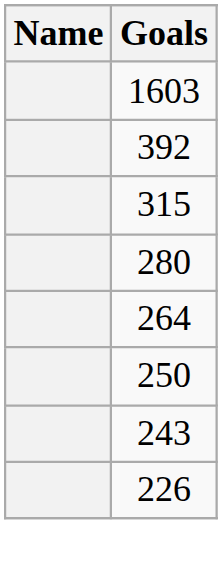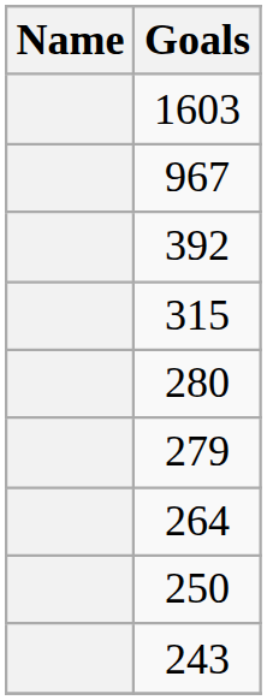 <table class="wikitable sortable plainrowheaders static-row-numbers" style="text-align:center">
 <tr>
 </tr>
 <tr>
 <th scope="col">Name</th>
 <th scope="col">Goals</th>
 </tr>
 <tr>
 <th scope="row"></th>
 <td>1603</td>
+</tr>
+<tr>
+<th scope="row"></th>
+<td>967</td>
 </tr>
 <tr>
 <th scope="row"></th>
 <td>392</td>
 </tr>
 <tr>
 <th scope="row"></th>
 <td>315</td>
 </tr>
 <tr>
 <th scope="row"></th>
 <td>280</td>
 </tr>
 <tr>
 <th scope="row"></th>
+<td>279</td>
+</tr>
+<tr>
+<th scope="row"></th>
 <td>264</td>
 </tr>
 <tr>
 <th scope="row"></th>
 <td>250</td>
 </tr>
 <tr>
 <th scope="row"></th>
 <td>243</td>
 </tr>
 <tr>
-<th scope="row"></th>
-<td>226</td>
-</tr>
-<tr>
 </tr>
 </table>
